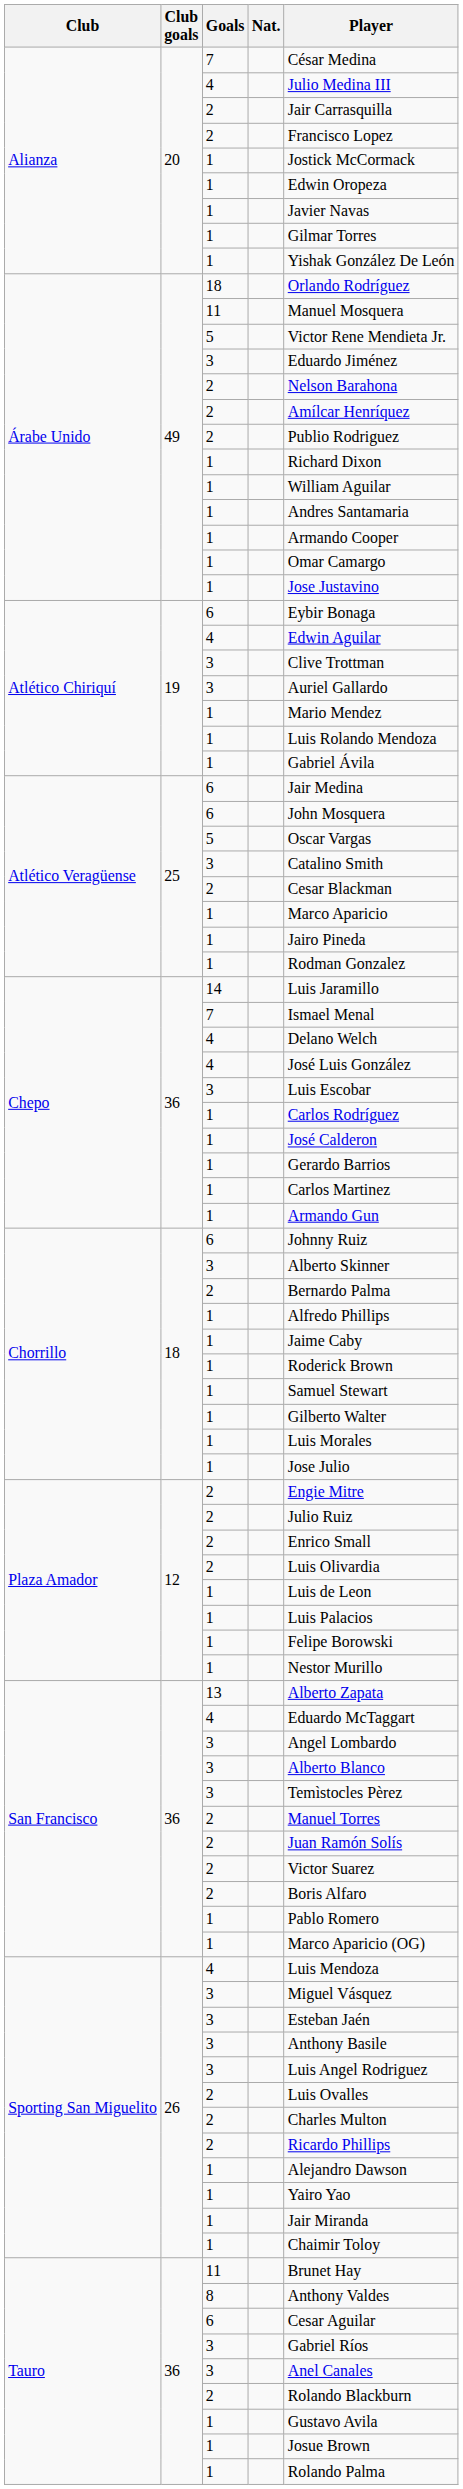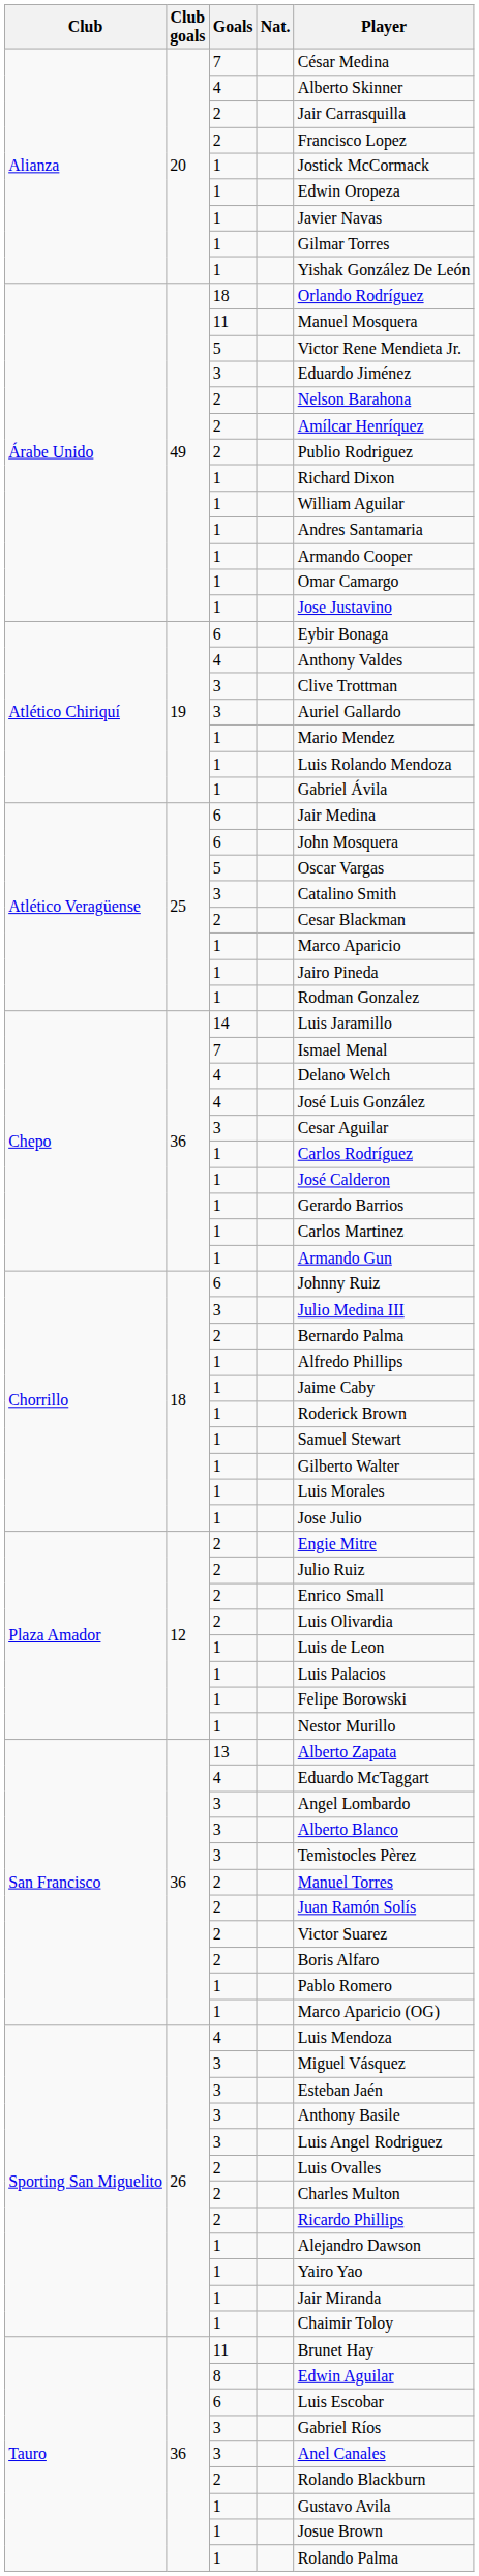 <table class="wikitable sortable">
 <tr>
 <th>Club</th>
 <th>Club<br>goals</th>
 <th>Goals</th>
 <th>Nat.</th>
 <th>Player</th>
 </tr>
 <tr>
 <td rowspan=9><a href='#'>Alianza</a></td>
 <td rowspan=9>20</td>
 <td>7</td>
 <td></td>
 <td>César Medina</td>
 </tr>
 <tr>
 <td>4</td>
 <td></td>
-<td><a href='#'>Julio Medina III</a></td>
+<td>Alberto Skinner</td>
 </tr>
 <tr>
 <td>2</td>
 <td></td>
 <td>Jair Carrasquilla</td>
 </tr>
 <tr>
 <td>2</td>
 <td></td>
 <td>Francisco Lopez</td>
 </tr>
 <tr>
 <td>1</td>
 <td></td>
 <td>Jostick McCormack</td>
 </tr>
 <tr>
 <td>1</td>
 <td></td>
 <td>Edwin Oropeza</td>
 </tr>
 <tr>
 <td>1</td>
 <td></td>
 <td>Javier Navas</td>
 </tr>
 <tr>
 <td>1</td>
 <td></td>
 <td>Gilmar Torres</td>
 </tr>
 <tr>
 <td>1</td>
 <td></td>
 <td>Yishak González De León</td>
 </tr>
 <tr>
 <td rowspan=13><a href='#'>Árabe Unido</a></td>
 <td rowspan=13>49</td>
 <td>18</td>
 <td></td>
 <td><a href='#'>Orlando Rodríguez</a></td>
 </tr>
 <tr>
 <td>11</td>
 <td></td>
 <td>Manuel Mosquera</td>
 </tr>
 <tr>
 <td>5</td>
 <td></td>
 <td>Victor Rene Mendieta Jr.</td>
 </tr>
 <tr>
 <td>3</td>
 <td></td>
 <td>Eduardo Jiménez</td>
 </tr>
 <tr>
 <td>2</td>
 <td></td>
 <td><a href='#'>Nelson Barahona</a></td>
 </tr>
 <tr>
 <td>2</td>
 <td></td>
 <td><a href='#'>Amílcar Henríquez</a></td>
 </tr>
 <tr>
 <td>2</td>
 <td></td>
 <td>Publio Rodriguez</td>
 </tr>
 <tr>
 <td>1</td>
 <td></td>
 <td>Richard Dixon</td>
 </tr>
 <tr>
 <td>1</td>
 <td></td>
 <td>William Aguilar</td>
 </tr>
 <tr>
 <td>1</td>
 <td></td>
 <td>Andres Santamaria</td>
 </tr>
 <tr>
 <td>1</td>
 <td></td>
 <td>Armando Cooper</td>
 </tr>
 <tr>
 <td>1</td>
 <td></td>
 <td>Omar Camargo</td>
 </tr>
 <tr>
 <td>1</td>
 <td></td>
 <td><a href='#'>Jose Justavino</a></td>
 </tr>
 <tr>
 <td rowspan=7><a href='#'>Atlético Chiriquí</a></td>
 <td rowspan=7>19</td>
 <td>6</td>
 <td></td>
 <td>Eybir Bonaga</td>
 </tr>
 <tr>
 <td>4</td>
 <td></td>
-<td><a href='#'>Edwin Aguilar</a></td>
+<td>Anthony Valdes</td>
 </tr>
 <tr>
 <td>3</td>
 <td></td>
 <td>Clive Trottman</td>
 </tr>
 <tr>
 <td>3</td>
 <td></td>
 <td>Auriel Gallardo</td>
 </tr>
 <tr>
 <td>1</td>
 <td></td>
 <td>Mario Mendez</td>
 </tr>
 <tr>
 <td>1</td>
 <td></td>
 <td>Luis Rolando Mendoza</td>
 </tr>
 <tr>
 <td>1</td>
 <td></td>
 <td>Gabriel Ávila</td>
 </tr>
 <tr>
 <td rowspan=8><a href='#'>Atlético Veragüense</a></td>
 <td rowspan=8>25</td>
 <td>6</td>
 <td></td>
 <td>Jair Medina</td>
 </tr>
 <tr>
 <td>6</td>
 <td></td>
 <td>John Mosquera</td>
 </tr>
 <tr>
 <td>5</td>
 <td></td>
 <td>Oscar Vargas</td>
 </tr>
 <tr>
 <td>3</td>
 <td></td>
 <td>Catalino Smith</td>
 </tr>
 <tr>
 <td>2</td>
 <td></td>
 <td>Cesar Blackman</td>
 </tr>
 <tr>
 <td>1</td>
 <td></td>
 <td>Marco Aparicio</td>
 </tr>
 <tr>
 <td>1</td>
 <td></td>
 <td>Jairo Pineda</td>
 </tr>
 <tr>
 <td>1</td>
 <td></td>
 <td>Rodman Gonzalez</td>
 </tr>
 <tr>
 <td rowspan=10><a href='#'>Chepo</a></td>
 <td rowspan=10>36</td>
 <td>14</td>
 <td></td>
 <td>Luis Jaramillo</td>
 </tr>
 <tr>
 <td>7</td>
 <td></td>
 <td>Ismael Menal</td>
 </tr>
 <tr>
 <td>4</td>
 <td></td>
 <td>Delano Welch</td>
 </tr>
 <tr>
 <td>4</td>
 <td></td>
 <td>José Luis González</td>
 </tr>
 <tr>
 <td>3</td>
 <td></td>
-<td>Luis Escobar</td>
+<td>Cesar Aguilar</td>
 </tr>
 <tr>
 <td>1</td>
 <td></td>
 <td><a href='#'>Carlos Rodríguez</a></td>
 </tr>
 <tr>
 <td>1</td>
 <td></td>
 <td><a href='#'>José Calderon</a></td>
 </tr>
 <tr>
 <td>1</td>
 <td></td>
 <td>Gerardo Barrios</td>
 </tr>
 <tr>
 <td>1</td>
 <td></td>
 <td>Carlos Martinez</td>
 </tr>
 <tr>
 <td>1</td>
 <td></td>
 <td><a href='#'>Armando Gun</a></td>
 </tr>
 <tr>
 <td rowspan=10><a href='#'>Chorrillo</a></td>
 <td rowspan=10>18</td>
 <td>6</td>
 <td></td>
 <td>Johnny Ruiz</td>
 </tr>
 <tr>
 <td>3</td>
 <td></td>
-<td>Alberto Skinner</td>
+<td><a href='#'>Julio Medina III</a></td>
 </tr>
 <tr>
 <td>2</td>
 <td></td>
 <td>Bernardo Palma</td>
 </tr>
 <tr>
 <td>1</td>
 <td></td>
 <td>Alfredo Phillips</td>
 </tr>
 <tr>
 <td>1</td>
 <td></td>
 <td>Jaime Caby</td>
 </tr>
 <tr>
 <td>1</td>
 <td></td>
 <td>Roderick Brown</td>
 </tr>
 <tr>
 <td>1</td>
 <td></td>
 <td>Samuel Stewart</td>
 </tr>
 <tr>
 <td>1</td>
 <td></td>
 <td>Gilberto Walter</td>
 </tr>
 <tr>
 <td>1</td>
 <td></td>
 <td>Luis Morales</td>
 </tr>
 <tr>
 <td>1</td>
 <td></td>
 <td>Jose Julio</td>
 </tr>
 <tr>
 <td rowspan=8><a href='#'>Plaza Amador</a></td>
 <td rowspan=8>12</td>
 <td>2</td>
 <td></td>
 <td><a href='#'>Engie Mitre</a></td>
 </tr>
 <tr>
 <td>2</td>
 <td></td>
 <td>Julio Ruiz</td>
 </tr>
 <tr>
 <td>2</td>
 <td></td>
 <td>Enrico Small</td>
 </tr>
 <tr>
 <td>2</td>
 <td></td>
 <td>Luis Olivardia</td>
 </tr>
 <tr>
 <td>1</td>
 <td></td>
 <td>Luis de Leon</td>
 </tr>
 <tr>
 <td>1</td>
 <td></td>
 <td>Luis Palacios</td>
 </tr>
 <tr>
 <td>1</td>
 <td></td>
 <td>Felipe Borowski</td>
 </tr>
 <tr>
 <td>1</td>
 <td></td>
 <td>Nestor Murillo</td>
 </tr>
 <tr>
 <td rowspan=11><a href='#'>San Francisco</a></td>
 <td rowspan=11>36</td>
 <td>13</td>
 <td></td>
 <td><a href='#'>Alberto Zapata</a></td>
 </tr>
 <tr>
 <td>4</td>
 <td></td>
 <td>Eduardo McTaggart</td>
 </tr>
 <tr>
 <td>3</td>
 <td></td>
 <td>Angel Lombardo</td>
 </tr>
 <tr>
 <td>3</td>
 <td></td>
 <td><a href='#'>Alberto Blanco</a></td>
 </tr>
 <tr>
 <td>3</td>
 <td></td>
 <td>Temìstocles Pèrez</td>
 </tr>
 <tr>
 <td>2</td>
 <td></td>
 <td><a href='#'>Manuel Torres</a></td>
 </tr>
 <tr>
 <td>2</td>
 <td></td>
 <td><a href='#'>Juan Ramón Solís</a></td>
 </tr>
 <tr>
 <td>2</td>
 <td></td>
 <td>Victor Suarez</td>
 </tr>
 <tr>
 <td>2</td>
 <td></td>
 <td>Boris Alfaro</td>
 </tr>
 <tr>
 <td>1</td>
 <td></td>
 <td>Pablo Romero</td>
 </tr>
 <tr>
 <td>1</td>
 <td></td>
 <td>Marco Aparicio (OG)</td>
 </tr>
 <tr>
 <td rowspan=12><a href='#'>Sporting San Miguelito</a></td>
 <td rowspan=12>26</td>
 <td>4</td>
 <td></td>
 <td>Luis Mendoza</td>
 </tr>
 <tr>
 <td>3</td>
 <td></td>
 <td>Miguel Vásquez</td>
 </tr>
 <tr>
 <td>3</td>
 <td></td>
 <td>Esteban Jaén</td>
 </tr>
 <tr>
 <td>3</td>
 <td></td>
 <td>Anthony Basile</td>
 </tr>
 <tr>
 <td>3</td>
 <td></td>
 <td>Luis Angel Rodriguez</td>
 </tr>
 <tr>
 <td>2</td>
 <td></td>
 <td>Luis Ovalles</td>
 </tr>
 <tr>
 <td>2</td>
 <td></td>
 <td>Charles Multon</td>
 </tr>
 <tr>
 <td>2</td>
 <td></td>
 <td><a href='#'>Ricardo Phillips</a></td>
 </tr>
 <tr>
 <td>1</td>
 <td></td>
 <td>Alejandro Dawson</td>
 </tr>
 <tr>
 <td>1</td>
 <td></td>
 <td>Yairo Yao</td>
 </tr>
 <tr>
 <td>1</td>
 <td></td>
 <td>Jair Miranda</td>
 </tr>
 <tr>
 <td>1</td>
 <td></td>
 <td>Chaimir Toloy</td>
 </tr>
 <tr>
 <td rowspan=9><a href='#'>Tauro</a></td>
 <td rowspan=9>36</td>
 <td>11</td>
 <td></td>
 <td>Brunet Hay</td>
 </tr>
 <tr>
 <td>8</td>
 <td></td>
-<td>Anthony Valdes</td>
+<td><a href='#'>Edwin Aguilar</a></td>
 </tr>
 <tr>
 <td>6</td>
 <td></td>
-<td>Cesar Aguilar</td>
+<td>Luis Escobar</td>
 </tr>
 <tr>
 <td>3</td>
 <td></td>
 <td>Gabriel Ríos</td>
 </tr>
 <tr>
 <td>3</td>
 <td></td>
 <td><a href='#'>Anel Canales</a></td>
 </tr>
 <tr>
 <td>2</td>
 <td></td>
 <td>Rolando Blackburn</td>
 </tr>
 <tr>
 <td>1</td>
 <td></td>
 <td>Gustavo Avila</td>
 </tr>
 <tr>
 <td>1</td>
 <td></td>
 <td>Josue Brown</td>
 </tr>
 <tr>
 <td>1</td>
 <td></td>
 <td>Rolando Palma</td>
 </tr>
 </table>
